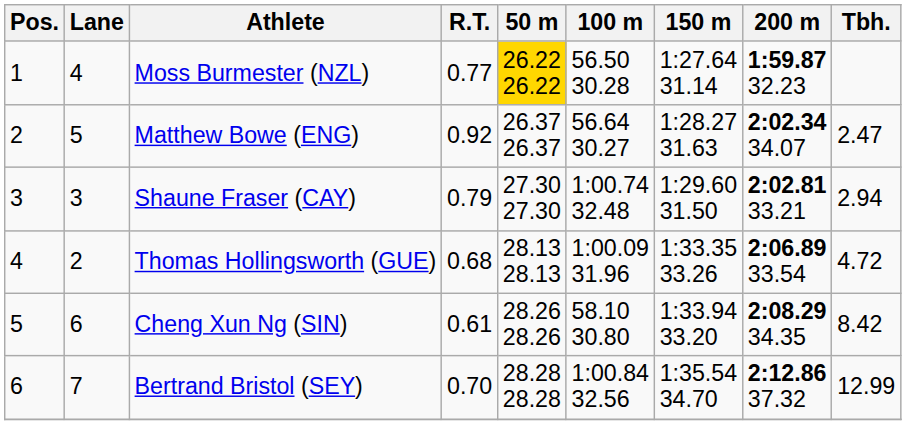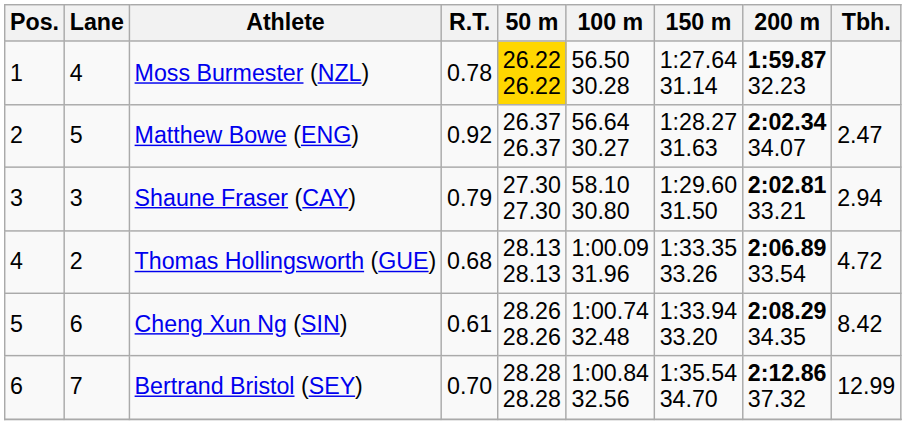 <table class="wikitable">
 <tr>
 <th>Pos.</th>
 <th>Lane</th>
 <th>Athlete</th>
 <th>R.T.</th>
 <th>50 m</th>
 <th>100 m</th>
 <th>150 m</th>
 <th>200 m</th>
 <th>Tbh.</th>
 </tr>
 <tr>
 <td>1</td>
 <td>4</td>
 <td> <a href='#'>Moss Burmester</a> (<a href='#'>NZL</a>)</td>
-<td>0.77</td>
+<td>0.78</td>
 <td style="background: gold;">26.22<br>26.22</td>
 <td>56.50<br>30.28</td>
 <td>1:27.64<br>31.14</td>
 <td><strong>1:59.87</strong><br>32.23</td>
 <td> </td>
 </tr>
 <tr>
 <td>2</td>
 <td>5</td>
 <td> <a href='#'>Matthew Bowe</a> (<a href='#'>ENG</a>)</td>
 <td>0.92</td>
 <td>26.37<br>26.37</td>
 <td>56.64<br>30.27</td>
 <td>1:28.27<br>31.63</td>
 <td><strong>2:02.34</strong><br>34.07</td>
 <td>2.47</td>
 </tr>
 <tr>
 <td>3</td>
 <td>3</td>
 <td> <a href='#'>Shaune Fraser</a> (<a href='#'>CAY</a>)</td>
 <td>0.79</td>
 <td>27.30<br>27.30</td>
-<td>1:00.74<br>32.48</td>
+<td>58.10<br>30.80</td>
 <td>1:29.60<br>31.50</td>
 <td><strong>2:02.81</strong><br>33.21</td>
 <td>2.94</td>
 </tr>
 <tr>
 <td>4</td>
 <td>2</td>
 <td> <a href='#'>Thomas Hollingsworth</a> (<a href='#'>GUE</a>)</td>
 <td>0.68</td>
 <td>28.13<br>28.13</td>
 <td>1:00.09<br>31.96</td>
 <td>1:33.35<br>33.26</td>
 <td><strong>2:06.89</strong><br>33.54</td>
 <td>4.72</td>
 </tr>
 <tr>
 <td>5</td>
 <td>6</td>
 <td> <a href='#'>Cheng Xun Ng</a> (<a href='#'>SIN</a>)</td>
 <td>0.61</td>
 <td>28.26<br>28.26</td>
-<td>58.10<br>30.80</td>
+<td>1:00.74<br>32.48</td>
 <td>1:33.94<br>33.20</td>
 <td><strong>2:08.29</strong><br>34.35</td>
 <td>8.42</td>
 </tr>
 <tr>
 <td>6</td>
 <td>7</td>
 <td> <a href='#'>Bertrand Bristol</a> (<a href='#'>SEY</a>)</td>
 <td>0.70</td>
 <td>28.28<br>28.28</td>
 <td>1:00.84<br>32.56</td>
 <td>1:35.54<br>34.70</td>
 <td><strong>2:12.86</strong><br>37.32</td>
 <td>12.99</td>
 </tr>
 <tr>
 </tr>
 </table>
